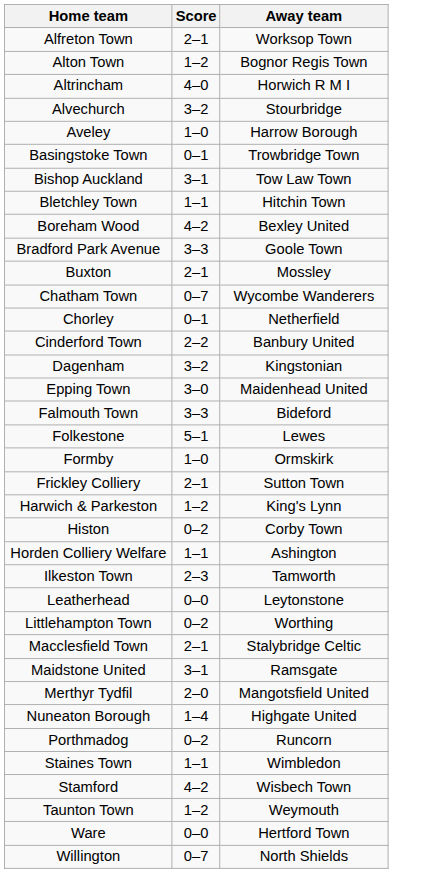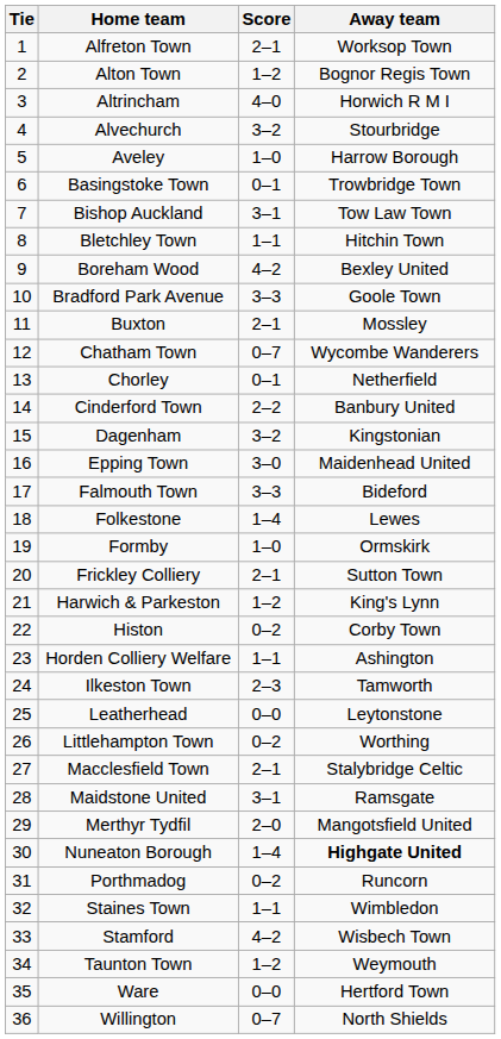 <table class="wikitable" style="text-align:center;">
 <tr>
+<th width=20>Tie</th>
 <th width=175>Home team</th>
 <th width=20>Score</th>
 <th width=175>Away team</th>
 </tr>
 <tr>
+<td>1</td>
 <td>Alfreton Town</td>
 <td>2–1</td>
 <td>Worksop Town</td>
 </tr>
 <tr>
+<td>2</td>
 <td>Alton Town</td>
 <td>1–2</td>
 <td>Bognor Regis Town</td>
 </tr>
 <tr>
+<td>3</td>
 <td>Altrincham</td>
 <td>4–0</td>
 <td>Horwich R M I</td>
 </tr>
 <tr>
+<td>4</td>
 <td>Alvechurch</td>
 <td>3–2</td>
 <td>Stourbridge</td>
 </tr>
 <tr>
+<td>5</td>
 <td>Aveley</td>
 <td>1–0</td>
 <td>Harrow Borough</td>
 </tr>
 <tr>
+<td>6</td>
 <td>Basingstoke Town</td>
 <td>0–1</td>
 <td>Trowbridge Town</td>
 </tr>
 <tr>
+<td>7</td>
 <td>Bishop Auckland</td>
 <td>3–1</td>
 <td>Tow Law Town</td>
 </tr>
 <tr>
+<td>8</td>
 <td>Bletchley Town</td>
 <td>1–1</td>
 <td>Hitchin Town</td>
 </tr>
 <tr>
+<td>9</td>
 <td>Boreham Wood</td>
 <td>4–2</td>
 <td>Bexley United</td>
 </tr>
 <tr>
+<td>10</td>
 <td>Bradford Park Avenue</td>
 <td>3–3</td>
 <td>Goole Town</td>
 </tr>
 <tr>
+<td>11</td>
 <td>Buxton</td>
 <td>2–1</td>
 <td>Mossley</td>
 </tr>
 <tr>
+<td>12</td>
 <td>Chatham Town</td>
 <td>0–7</td>
 <td>Wycombe Wanderers</td>
 </tr>
 <tr>
+<td>13</td>
 <td>Chorley</td>
 <td>0–1</td>
 <td>Netherfield</td>
 </tr>
 <tr>
+<td>14</td>
 <td>Cinderford Town</td>
 <td>2–2</td>
 <td>Banbury United</td>
 </tr>
 <tr>
+<td>15</td>
 <td>Dagenham</td>
 <td>3–2</td>
 <td>Kingstonian</td>
 </tr>
 <tr>
+<td>16</td>
 <td>Epping Town</td>
 <td>3–0</td>
 <td>Maidenhead United</td>
 </tr>
 <tr>
+<td>17</td>
 <td>Falmouth Town</td>
 <td>3–3</td>
 <td>Bideford</td>
 </tr>
 <tr>
+<td>18</td>
 <td>Folkestone</td>
-<td>5–1</td>
+<td>1–4</td>
 <td>Lewes</td>
 </tr>
 <tr>
+<td>19</td>
 <td>Formby</td>
 <td>1–0</td>
 <td>Ormskirk</td>
 </tr>
 <tr>
+<td>20</td>
 <td>Frickley Colliery</td>
 <td>2–1</td>
 <td>Sutton Town</td>
 </tr>
 <tr>
+<td>21</td>
 <td>Harwich & Parkeston</td>
 <td>1–2</td>
 <td>King's Lynn</td>
 </tr>
 <tr>
+<td>22</td>
 <td>Histon</td>
 <td>0–2</td>
 <td>Corby Town</td>
 </tr>
 <tr>
+<td>23</td>
 <td>Horden Colliery Welfare</td>
 <td>1–1</td>
 <td>Ashington</td>
 </tr>
 <tr>
+<td>24</td>
 <td>Ilkeston Town</td>
 <td>2–3</td>
 <td>Tamworth</td>
 </tr>
 <tr>
+<td>25</td>
 <td>Leatherhead</td>
 <td>0–0</td>
 <td>Leytonstone</td>
 </tr>
 <tr>
+<td>26</td>
 <td>Littlehampton Town</td>
 <td>0–2</td>
 <td>Worthing</td>
 </tr>
 <tr>
+<td>27</td>
 <td>Macclesfield Town</td>
 <td>2–1</td>
 <td>Stalybridge Celtic</td>
 </tr>
 <tr>
+<td>28</td>
 <td>Maidstone United</td>
 <td>3–1</td>
 <td>Ramsgate</td>
 </tr>
 <tr>
+<td>29</td>
 <td>Merthyr Tydfil</td>
 <td>2–0</td>
 <td>Mangotsfield United</td>
 </tr>
 <tr>
+<td>30</td>
 <td>Nuneaton Borough</td>
 <td>1–4</td>
-<td>Highgate United</td>
+<td><strong>Highgate United</strong></td>
 </tr>
 <tr>
+<td>31</td>
 <td>Porthmadog</td>
 <td>0–2</td>
 <td>Runcorn</td>
 </tr>
 <tr>
+<td>32</td>
 <td>Staines Town</td>
 <td>1–1</td>
 <td>Wimbledon</td>
 </tr>
 <tr>
+<td>33</td>
 <td>Stamford</td>
 <td>4–2</td>
 <td>Wisbech Town</td>
 </tr>
 <tr>
+<td>34</td>
 <td>Taunton Town</td>
 <td>1–2</td>
 <td>Weymouth</td>
 </tr>
 <tr>
+<td>35</td>
 <td>Ware</td>
 <td>0–0</td>
 <td>Hertford Town</td>
 </tr>
 <tr>
+<td>36</td>
 <td>Willington</td>
 <td>0–7</td>
 <td>North Shields</td>
 </tr>
 </table>
